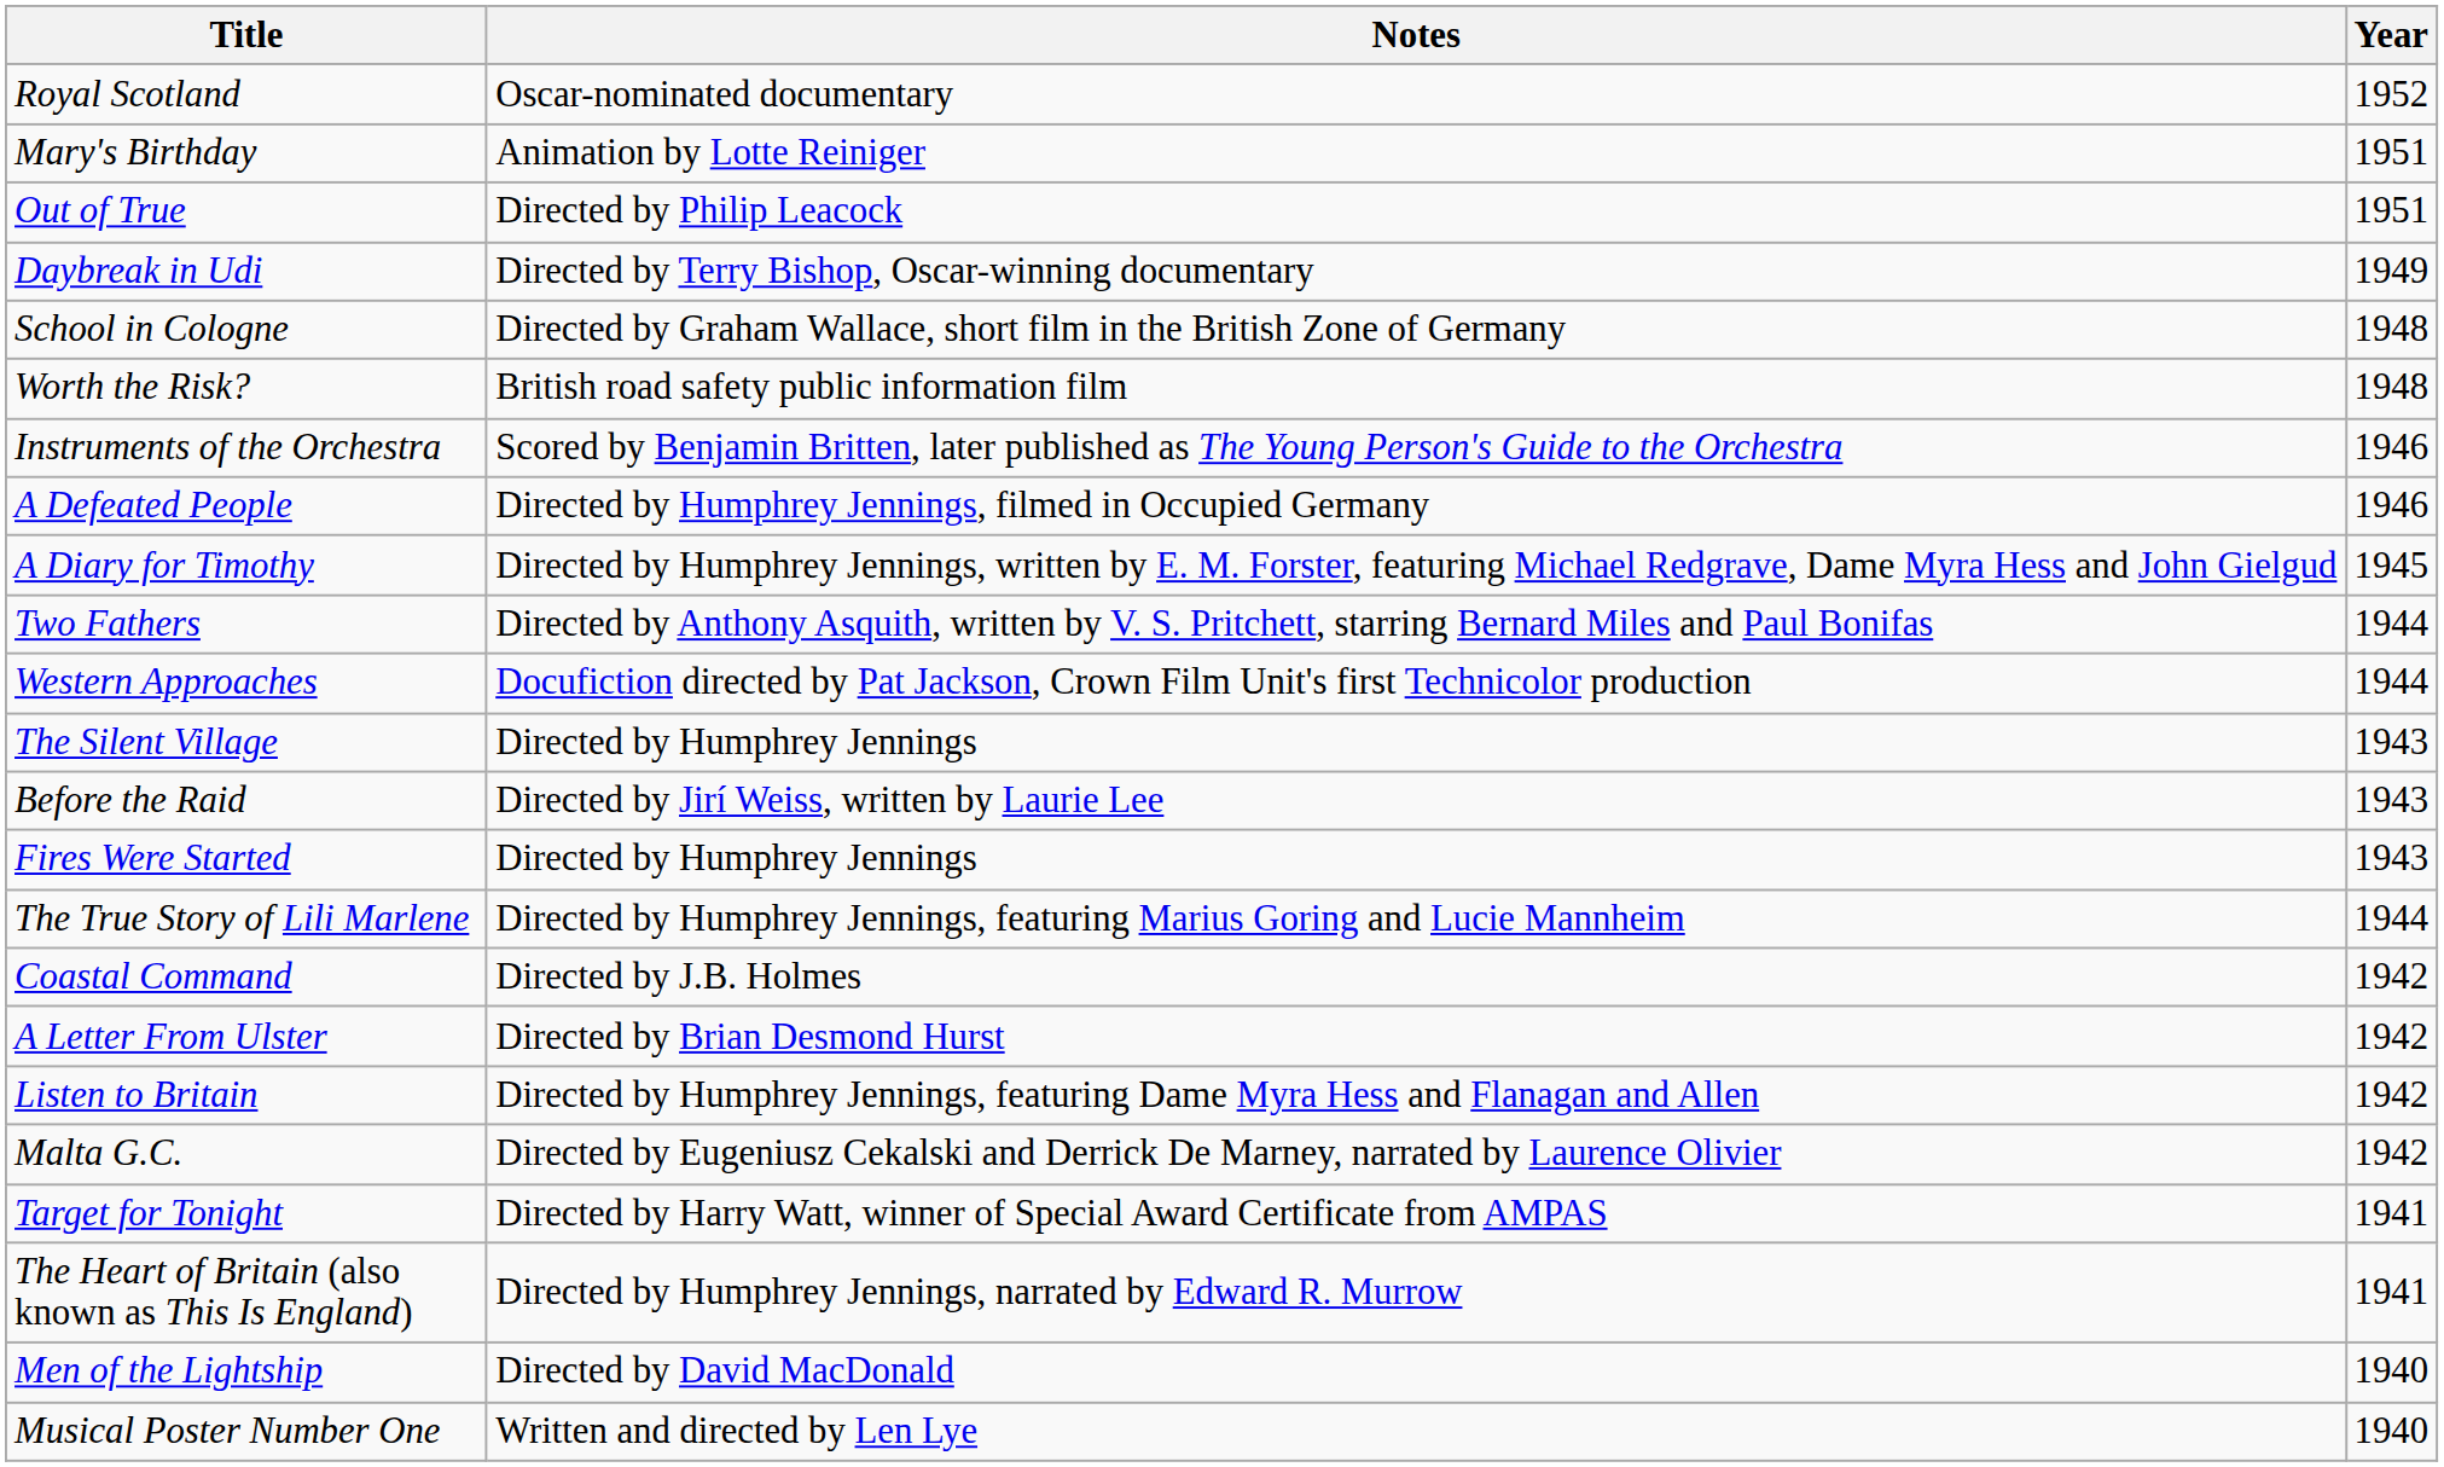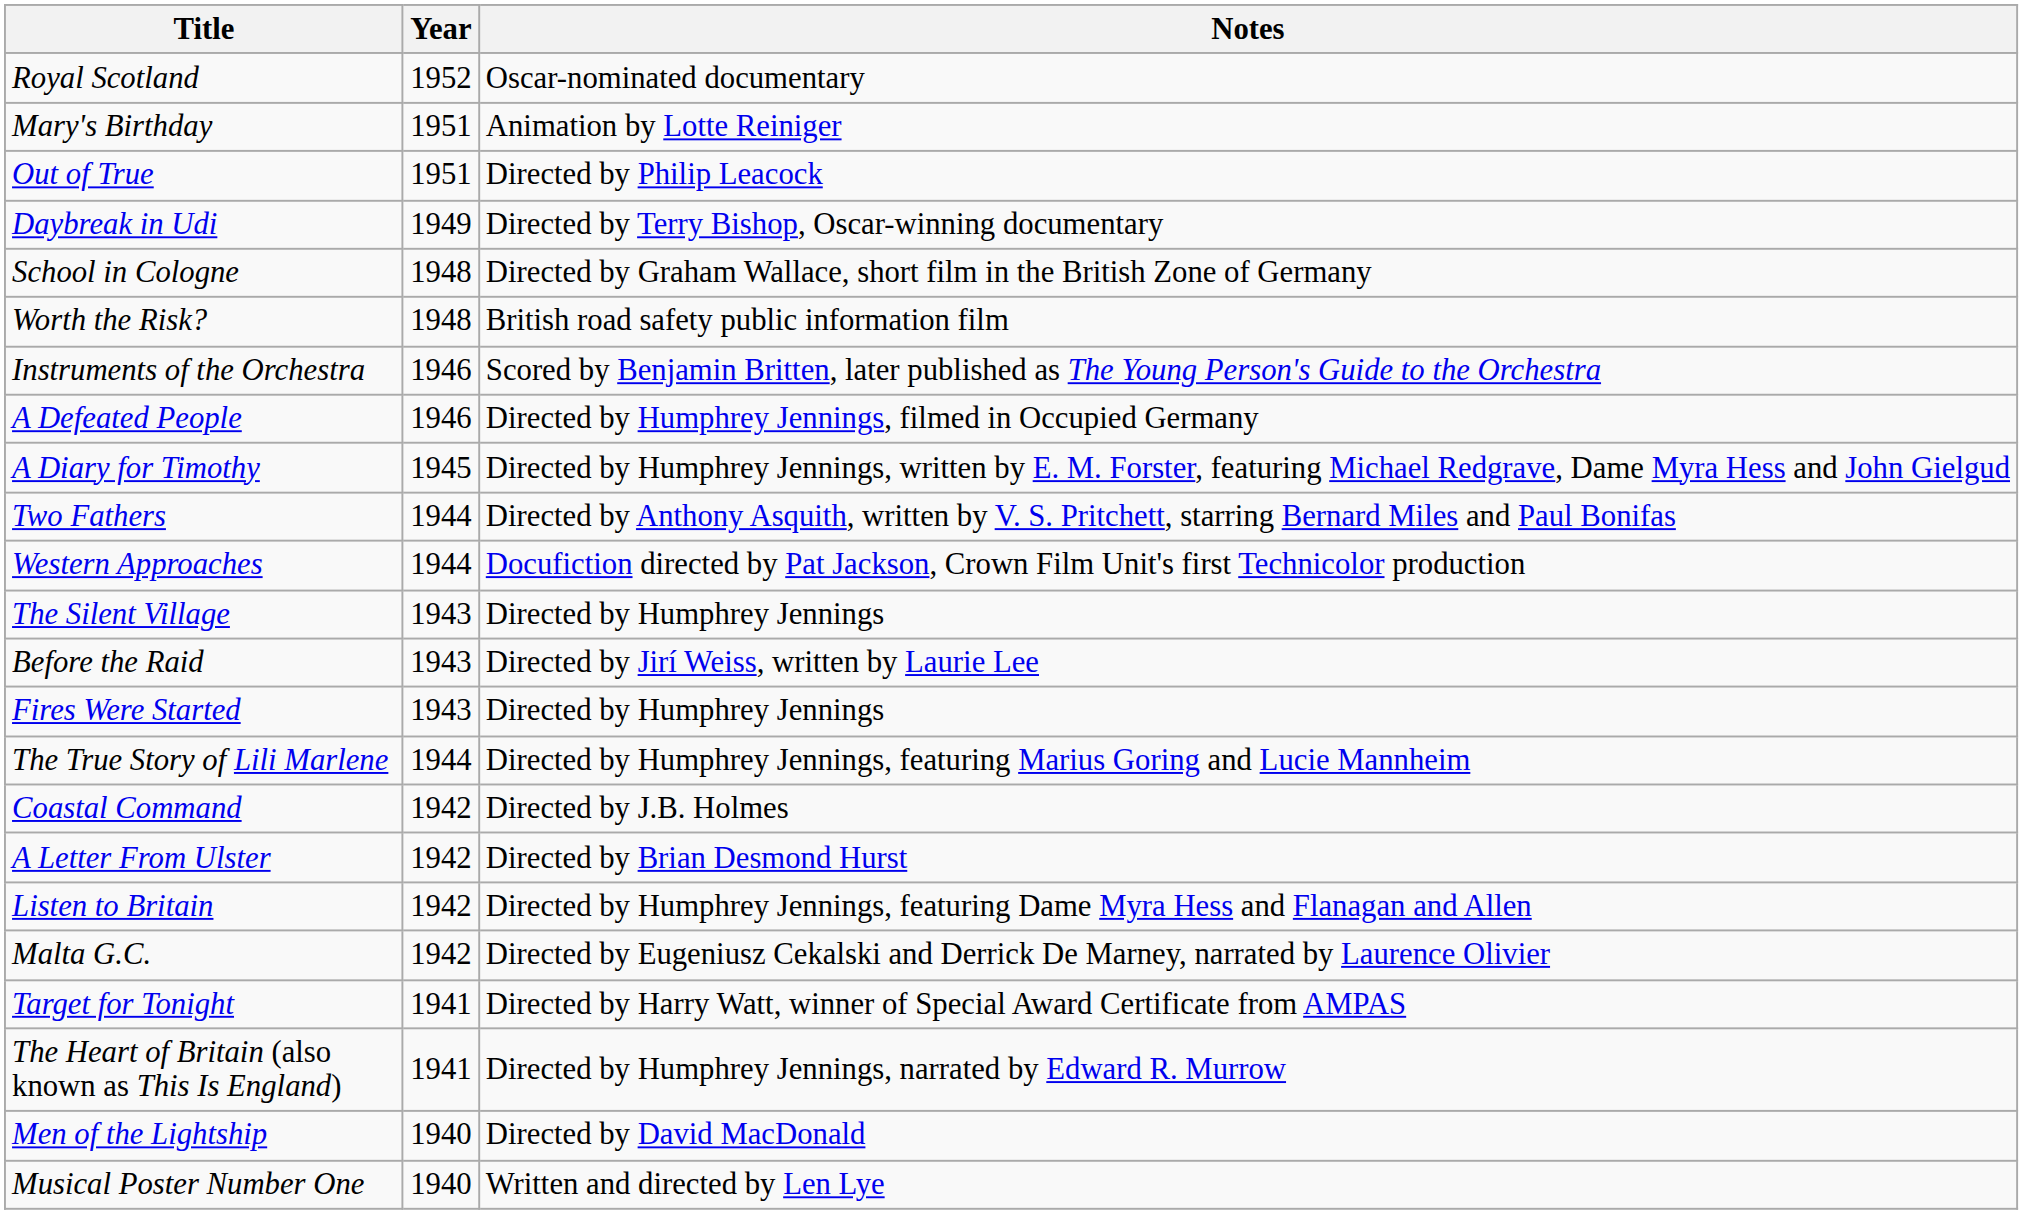 <table class="wikitable sortable">
 <tr>
 <th width="200">Title</th>
+<th data-sort-type="number">Year</th>
 <th>Notes</th>
-<th data-sort-type="number">Year</th>
 </tr>
 <tr>
 <td><em>Royal Scotland</em></td>
+<td>1952</td>
 <td>Oscar-nominated documentary</td>
-<td>1952</td>
 </tr>
 <tr>
 <td><em>Mary's Birthday</em></td>
+<td>1951</td>
 <td>Animation by <a href='#'>Lotte Reiniger</a></td>
-<td>1951</td>
 </tr>
 <tr>
 <td><em><a href='#'>Out of True</a></em></td>
+<td>1951</td>
 <td>Directed by <a href='#'>Philip Leacock</a></td>
-<td>1951</td>
 </tr>
 <tr>
 <td><em><a href='#'>Daybreak in Udi</a></em></td>
+<td>1949</td>
 <td>Directed by <a href='#'>Terry Bishop</a>, Oscar-winning documentary</td>
-<td>1949</td>
 </tr>
 <tr>
 <td><em>School in Cologne</em></td>
+<td>1948</td>
 <td>Directed by Graham Wallace, short film in the British Zone of Germany</td>
-<td>1948</td>
 </tr>
 <tr>
 <td><em>Worth the Risk?</em></td>
+<td>1948</td>
 <td>British road safety public information film</td>
-<td>1948</td>
 </tr>
 <tr>
 <td><em>Instruments of the Orchestra</em></td>
+<td>1946</td>
 <td>Scored by <a href='#'>Benjamin Britten</a>, later published as <em><a href='#'>The Young Person's Guide to the Orchestra</a></em></td>
-<td>1946</td>
 </tr>
 <tr>
 <td><em><a href='#'>A Defeated People</a></em></td>
+<td>1946</td>
 <td>Directed by <a href='#'>Humphrey Jennings</a>, filmed in Occupied Germany</td>
-<td>1946</td>
 </tr>
 <tr>
 <td><em><a href='#'>A Diary for Timothy</a></em></td>
+<td>1945</td>
 <td>Directed by Humphrey Jennings, written by <a href='#'>E. M. Forster</a>, featuring <a href='#'>Michael Redgrave</a>, Dame <a href='#'>Myra Hess</a> and <a href='#'>John Gielgud</a></td>
-<td>1945</td>
 </tr>
 <tr>
 <td><em><a href='#'>Two Fathers</a></em></td>
+<td>1944</td>
 <td>Directed by <a href='#'>Anthony Asquith</a>, written by <a href='#'>V. S. Pritchett</a>, starring <a href='#'>Bernard Miles</a> and <a href='#'>Paul Bonifas</a></td>
-<td>1944</td>
 </tr>
 <tr>
 <td><em><a href='#'>Western Approaches</a></em></td>
+<td>1944</td>
 <td><a href='#'>Docufiction</a> directed by <a href='#'>Pat Jackson</a>, Crown Film Unit's first <a href='#'>Technicolor</a> production</td>
-<td>1944</td>
 </tr>
 <tr>
 <td><em><a href='#'>The Silent Village</a></em></td>
+<td>1943</td>
 <td>Directed by Humphrey Jennings</td>
-<td>1943</td>
 </tr>
 <tr>
 <td><em>Before the Raid</em></td>
+<td>1943</td>
 <td>Directed by <a href='#'>Jirí Weiss</a>, written by <a href='#'>Laurie Lee</a></td>
-<td>1943</td>
 </tr>
 <tr>
 <td><em><a href='#'>Fires Were Started</a></em></td>
+<td>1943</td>
 <td>Directed by Humphrey Jennings</td>
-<td>1943</td>
 </tr>
 <tr>
 <td><em>The True Story of <a href='#'>Lili Marlene</a></em></td>
+<td>1944</td>
 <td>Directed by Humphrey Jennings, featuring <a href='#'>Marius Goring</a> and <a href='#'>Lucie Mannheim</a></td>
-<td>1944</td>
 </tr>
 <tr>
 <td><em><a href='#'>Coastal Command</a></em></td>
+<td>1942</td>
 <td>Directed by J.B. Holmes</td>
-<td>1942</td>
 </tr>
 <tr>
 <td><em><a href='#'>A Letter From Ulster</a></em></td>
+<td>1942</td>
 <td>Directed by <a href='#'>Brian Desmond Hurst</a></td>
-<td>1942</td>
 </tr>
 <tr>
 <td><em><a href='#'>Listen to Britain</a></em></td>
+<td>1942</td>
 <td>Directed by Humphrey Jennings, featuring Dame <a href='#'>Myra Hess</a> and <a href='#'>Flanagan and Allen</a></td>
-<td>1942</td>
 </tr>
 <tr>
 <td><em>Malta G.C.</em></td>
+<td>1942</td>
 <td>Directed by Eugeniusz Cekalski and Derrick De Marney, narrated by <a href='#'>Laurence Olivier</a></td>
-<td>1942</td>
 </tr>
 <tr>
 <td><em><a href='#'>Target for Tonight</a></em></td>
+<td>1941</td>
 <td>Directed by Harry Watt, winner of Special Award Certificate from <a href='#'>AMPAS</a></td>
-<td>1941</td>
 </tr>
 <tr>
 <td><em>The Heart of Britain</em> (also known as <em>This Is England</em>)</td>
+<td>1941</td>
 <td>Directed by Humphrey Jennings, narrated by <a href='#'>Edward R. Murrow</a></td>
-<td>1941</td>
 </tr>
 <tr>
 <td><em><a href='#'>Men of the Lightship</a></em></td>
+<td>1940</td>
 <td>Directed by <a href='#'>David MacDonald</a></td>
-<td>1940</td>
 </tr>
 <tr>
 <td><em>Musical Poster Number One</em></td>
+<td>1940</td>
 <td>Written and directed by <a href='#'>Len Lye</a></td>
-<td>1940</td>
 </tr>
 </table>
